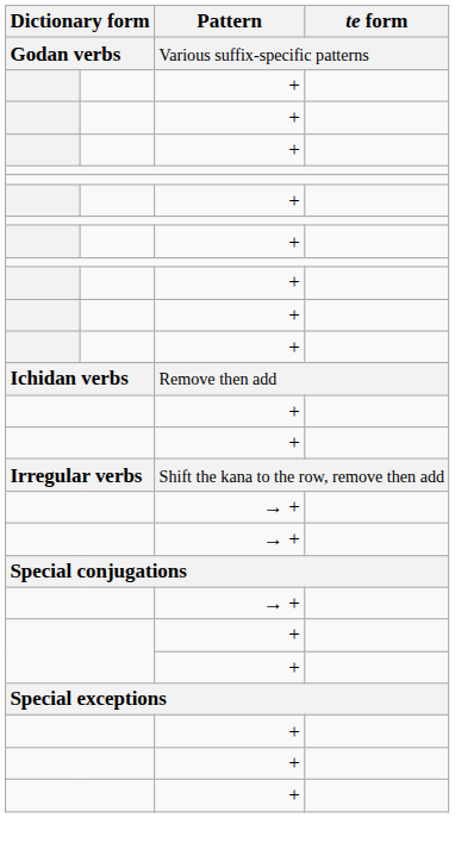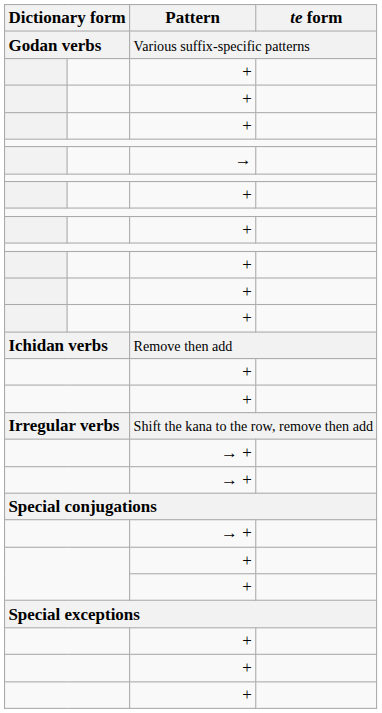 <table class="wikitable">
 <tr>
 <th colspan="2">Dictionary form</th>
 <th>Pattern </th>
 <th><em>te</em> form</th>
 </tr>
 <tr>
 <th style="text-align:left;" colspan="2">Godan verbs</th>
 <th style="text-align:left;font-weight:normal;" colspan="2"><small>Various suffix-specific patterns</small></th>
 </tr>
 <tr>
 <th></th>
 <td></td>
 <td style="text-align:right;"><strong></strong> + <strong></strong></td>
 <td></td>
 </tr>
 <tr>
 <th></th>
 <td></td>
 <td style="text-align:right;"><strong></strong> + <strong></strong></td>
 <td></td>
 </tr>
 <tr>
 <th></th>
 <td></td>
 <td style="text-align:right;"><strong></strong> + <strong></strong></td>
 <td></td>
 </tr>
 <tr>
 <td colspan="4"></td>
+</tr>
+<tr>
+<th></th>
+<td></td>
+<td style="text-align:right;"><strong></strong> → <strong></strong></td>
+<td></td>
 </tr>
 <tr>
 <td colspan="4"></td>
 </tr>
 <tr>
 <th></th>
 <td></td>
 <td style="text-align:right;"><strong></strong> + <strong></strong></td>
 <td></td>
 </tr>
 <tr>
 <td colspan="4"></td>
 </tr>
 <tr>
 <th></th>
 <td></td>
 <td style="text-align:right;"><strong></strong> + <strong></strong></td>
 <td></td>
 </tr>
 <tr>
 <td colspan="4"></td>
 </tr>
 <tr>
 <th></th>
 <td></td>
 <td style="text-align:right;"><strong></strong> + <strong></strong></td>
 <td></td>
 </tr>
 <tr>
 <th></th>
 <td></td>
 <td style="text-align:right;"><strong></strong> + <strong></strong></td>
 <td></td>
 </tr>
 <tr>
 <th></th>
 <td> </td>
 <td style="text-align:right;"><strong></strong> + <strong></strong></td>
 <td></td>
 </tr>
 <tr>
 <th style="text-align:left;" colspan="2">Ichidan verbs</th>
 <th style="text-align:left;font-weight:normal;" colspan="2"><small>Remove  then add </small></th>
 </tr>
 <tr>
 <td colspan="2"></td>
 <td style="text-align:right;"><strong></strong> + <strong></strong></td>
 <td></td>
 </tr>
 <tr>
 <td colspan="2"></td>
 <td style="text-align:right;"><strong></strong> + <strong></strong></td>
 <td></td>
 </tr>
 <tr>
 <th style="text-align:left;" colspan="2">Irregular verbs</th>
 <th style="text-align:left;font-weight:normal;" colspan="2"><small>Shift the  kana to the  row, remove  then add </small></th>
 </tr>
 <tr>
 <td colspan="2"></td>
 <td style="text-align:right;"><strong></strong> → <strong></strong> + <strong></strong></td>
 <td></td>
 </tr>
 <tr>
 <td colspan="2"></td>
 <td style="text-align:right;"><strong></strong> → <strong></strong> + <strong></strong></td>
 <td></td>
 </tr>
 <tr>
 <th style="text-align:left;" colspan="4">Special conjugations</th>
 </tr>
 <tr>
 <td colspan="2"></td>
 <td style="text-align:right;"><strong></strong> → <strong></strong> + <strong></strong></td>
 <td></td>
 </tr>
 <tr>
 <td colspan="2" rowspan="2"> </td>
 <td style="text-align:right;"> + <strong></strong></td>
 <td></td>
 </tr>
 <tr>
 <td style="text-align:right;"><strong></strong> + <strong></strong></td>
 <td></td>
 </tr>
 <tr>
 <th style="text-align:left;" colspan="4">Special exceptions</th>
 </tr>
 <tr>
 <td colspan="2"></td>
 <td style="text-align:right;"><strong></strong> + <strong></strong></td>
 <td></td>
 </tr>
 <tr>
 <td colspan="2"></td>
 <td style="text-align:right;"> + <strong></strong></td>
 <td></td>
 </tr>
 <tr>
 <td colspan="2"></td>
 <td style="text-align:right;"> + <strong></strong></td>
 <td></td>
 </tr>
 </table>
